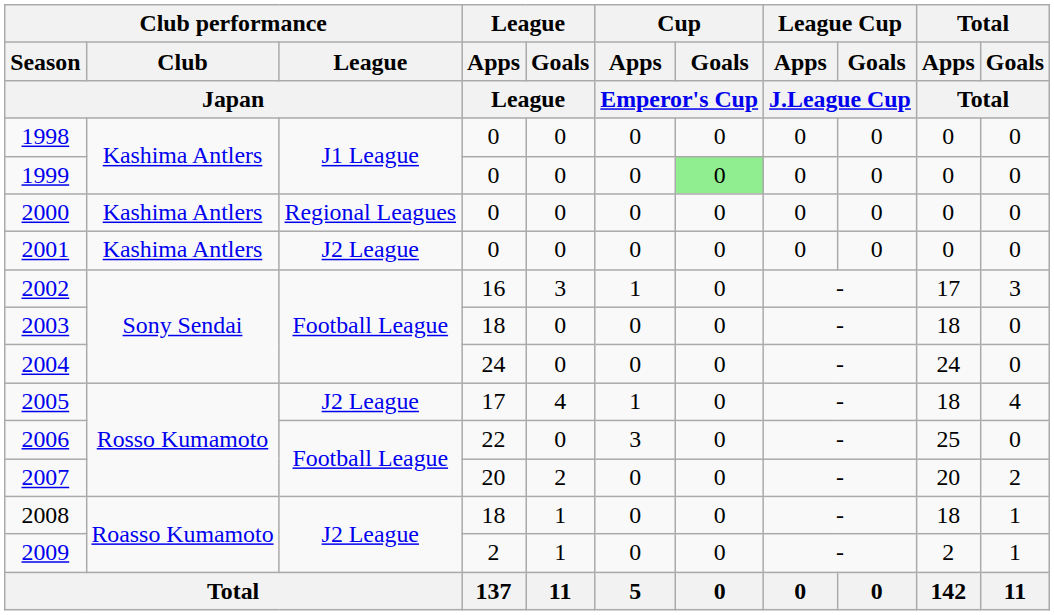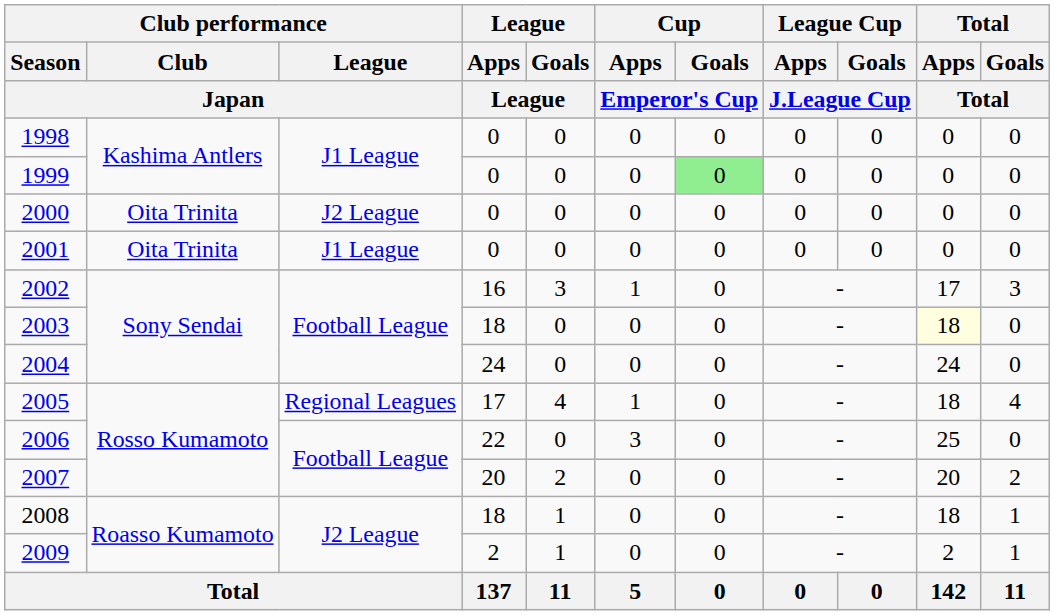 <table class="wikitable" style="text-align:center;">
 <tr>
 <th colspan=3>Club performance</th>
 <th colspan=2>League</th>
 <th colspan=2>Cup</th>
 <th colspan=2>League Cup</th>
 <th colspan=2>Total</th>
 </tr>
 <tr>
 <th>Season</th>
 <th>Club</th>
 <th>League</th>
 <th>Apps</th>
 <th>Goals</th>
 <th>Apps</th>
 <th>Goals</th>
 <th>Apps</th>
 <th>Goals</th>
 <th>Apps</th>
 <th>Goals</th>
 </tr>
 <tr>
 <th colspan=3>Japan</th>
 <th colspan=2>League</th>
 <th colspan=2><a href='#'>Emperor's Cup</a></th>
 <th colspan=2><a href='#'>J.League Cup</a></th>
 <th colspan=2>Total</th>
 </tr>
 <tr>
 <td><a href='#'>1998</a></td>
 <td rowspan="2"><a href='#'>Kashima Antlers</a></td>
 <td rowspan="2"><a href='#'>J1 League</a></td>
 <td>0</td>
 <td>0</td>
 <td>0</td>
 <td>0</td>
 <td>0</td>
 <td>0</td>
 <td>0</td>
 <td>0</td>
 </tr>
 <tr>
 <td><a href='#'>1999</a></td>
 <td>0</td>
 <td>0</td>
 <td>0</td>
 <td style="background: lightgreen;">0</td>
 <td>0</td>
 <td>0</td>
 <td>0</td>
 <td>0</td>
 </tr>
 <tr>
 <td><a href='#'>2000</a></td>
-<td><a href='#'>Kashima Antlers</a></td>
-<td><a href='#'>Regional Leagues</a></td>
+<td><a href='#'>Oita Trinita</a></td>
+<td><a href='#'>J2 League</a></td>
 <td>0</td>
 <td>0</td>
 <td>0</td>
 <td>0</td>
 <td>0</td>
 <td>0</td>
 <td>0</td>
 <td>0</td>
 </tr>
 <tr>
 <td><a href='#'>2001</a></td>
-<td><a href='#'>Kashima Antlers</a></td>
-<td><a href='#'>J2 League</a></td>
+<td><a href='#'>Oita Trinita</a></td>
+<td><a href='#'>J1 League</a></td>
 <td>0</td>
 <td>0</td>
 <td>0</td>
 <td>0</td>
 <td>0</td>
 <td>0</td>
 <td>0</td>
 <td>0</td>
 </tr>
 <tr>
 <td><a href='#'>2002</a></td>
 <td rowspan="3"><a href='#'>Sony Sendai</a></td>
 <td rowspan="3"><a href='#'>Football League</a></td>
 <td>16</td>
 <td>3</td>
 <td>1</td>
 <td>0</td>
 <td colspan="2">-</td>
 <td>17</td>
 <td>3</td>
 </tr>
 <tr>
 <td><a href='#'>2003</a></td>
 <td>18</td>
 <td>0</td>
 <td>0</td>
 <td>0</td>
 <td colspan="2">-</td>
-<td>18</td>
+<td style="background: lightyellow;">18</td>
 <td>0</td>
 </tr>
 <tr>
 <td><a href='#'>2004</a></td>
 <td>24</td>
 <td>0</td>
 <td>0</td>
 <td>0</td>
 <td colspan="2">-</td>
 <td>24</td>
 <td>0</td>
 </tr>
 <tr>
 <td><a href='#'>2005</a></td>
 <td rowspan="3"><a href='#'>Rosso Kumamoto</a></td>
-<td><a href='#'>J2 League</a></td>
+<td><a href='#'>Regional Leagues</a></td>
 <td>17</td>
 <td>4</td>
 <td>1</td>
 <td>0</td>
 <td colspan="2">-</td>
 <td>18</td>
 <td>4</td>
 </tr>
 <tr>
 <td><a href='#'>2006</a></td>
 <td rowspan="2"><a href='#'>Football League</a></td>
 <td>22</td>
 <td>0</td>
 <td>3</td>
 <td>0</td>
 <td colspan="2">-</td>
 <td>25</td>
 <td>0</td>
 </tr>
 <tr>
 <td><a href='#'>2007</a></td>
 <td>20</td>
 <td>2</td>
 <td>0</td>
 <td>0</td>
 <td colspan="2">-</td>
 <td>20</td>
 <td>2</td>
 </tr>
 <tr>
 <td>2008</td>
 <td rowspan="2"><a href='#'>Roasso Kumamoto</a></td>
 <td rowspan="2"><a href='#'>J2 League</a></td>
 <td>18</td>
 <td>1</td>
 <td>0</td>
 <td>0</td>
 <td colspan="2">-</td>
 <td>18</td>
 <td>1</td>
 </tr>
 <tr>
 <td><a href='#'>2009</a></td>
 <td>2</td>
 <td>1</td>
 <td>0</td>
 <td>0</td>
 <td colspan="2">-</td>
 <td>2</td>
 <td>1</td>
 </tr>
 <tr>
 <th colspan=3>Total</th>
 <th>137</th>
 <th>11</th>
 <th>5</th>
 <th>0</th>
 <th>0</th>
 <th>0</th>
 <th>142</th>
 <th>11</th>
 </tr>
 </table>
